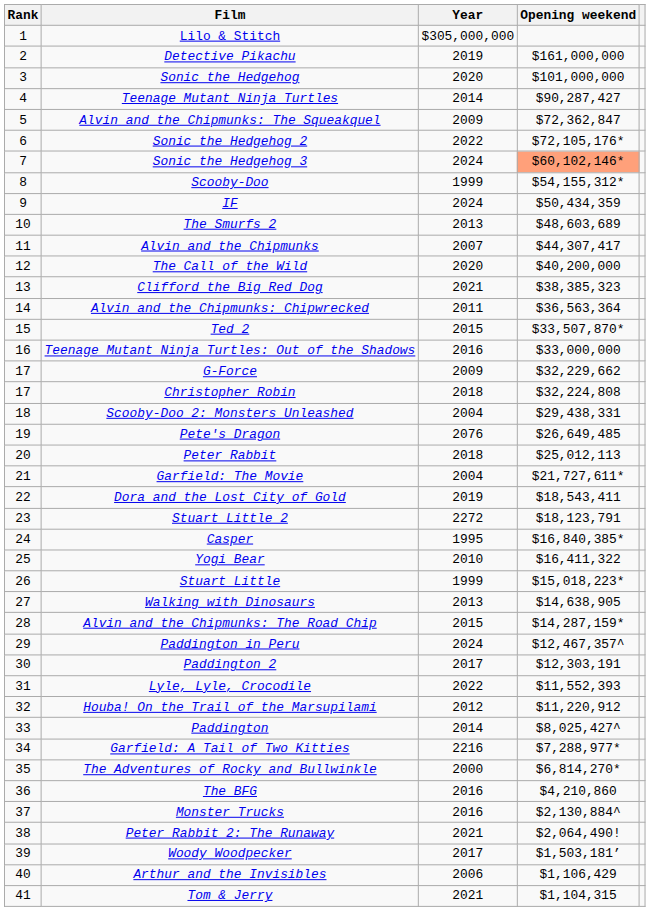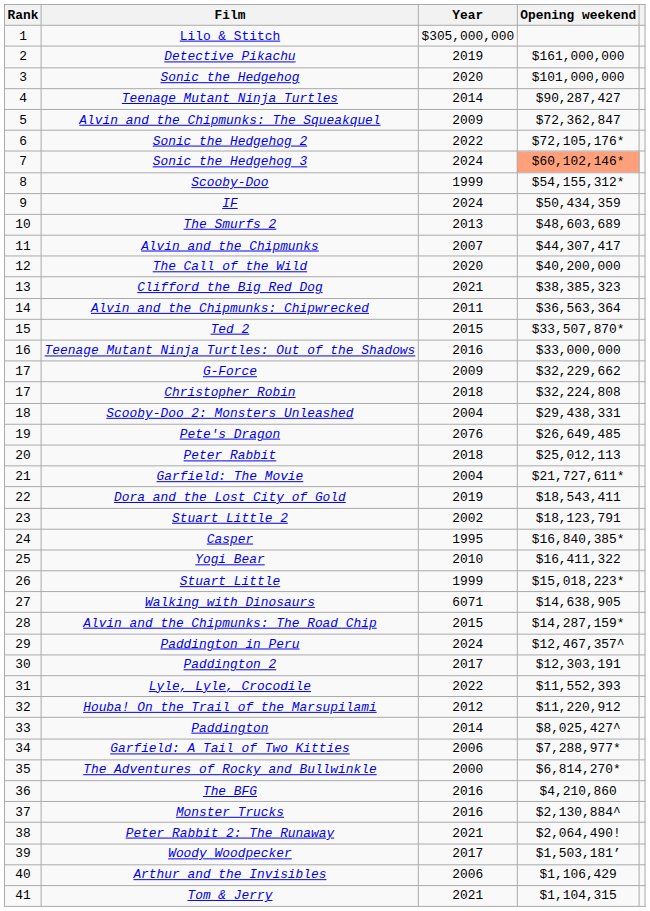 <table class="wikitable sortable" style="text-align:center">
 <tr>
 <th>Rank</th>
 <th>Film</th>
 <th>Year</th>
 <th>Opening weekend</th>
 <th class="unsortable"></th>
 </tr>
 <tr>
 <td>1</td>
 <td><a href='#'>Lilo & Stitch</a></td>
 <td>$305,000,000</td>
 <td></td>
 </tr>
 <tr>
 <td>2</td>
 <td><a href='#'><em>Detective Pikachu</em></a></td>
 <td>2019</td>
 <td>$161,000,000</td>
 <td></td>
 </tr>
 <tr>
 <td>3</td>
 <td><em><a href='#'>Sonic the Hedgehog</a></em></td>
 <td>2020</td>
 <td>$101,000,000</td>
 <td></td>
 </tr>
 <tr>
 <td>4</td>
 <td><em><a href='#'>Teenage Mutant Ninja Turtles</a></em></td>
 <td>2014</td>
 <td>$90,287,427</td>
 <td></td>
 </tr>
 <tr>
 <td>5</td>
 <td><em><a href='#'>Alvin and the Chipmunks: The Squeakquel</a></em></td>
 <td>2009</td>
 <td>$72,362,847</td>
 <td></td>
 </tr>
 <tr>
 <td>6</td>
 <td><a href='#'><em>Sonic the Hedgehog 2</em></a></td>
 <td>2022</td>
 <td>$72,105,176*</td>
 <td></td>
 </tr>
 <tr>
 <td>7</td>
 <td><a href='#'><em>Sonic the Hedgehog 3</em></a></td>
 <td>2024</td>
 <td style="background: lightsalmon;">$60,102,146*</td>
 <td></td>
 </tr>
 <tr>
 <td>8</td>
 <td><em><a href='#'>Scooby-Doo</a></em></td>
 <td>1999</td>
 <td>$54,155,312*</td>
 <td></td>
 </tr>
 <tr>
 <td>9</td>
 <td><em><a href='#'>IF</a></em></td>
 <td>2024</td>
 <td>$50,434,359</td>
 <td></td>
 </tr>
 <tr>
 <td>10</td>
 <td><em><a href='#'>The Smurfs 2</a></em></td>
 <td>2013</td>
 <td>$48,603,689</td>
 <td></td>
 </tr>
 <tr>
 <td>11</td>
 <td><em><a href='#'>Alvin and the Chipmunks</a></em></td>
 <td>2007</td>
 <td>$44,307,417</td>
 <td></td>
 </tr>
 <tr>
 <td>12</td>
 <td><em><a href='#'>The Call of the Wild</a></em></td>
 <td>2020</td>
 <td>$40,200,000</td>
 <td></td>
 </tr>
 <tr>
 <td>13</td>
 <td><em><a href='#'>Clifford the Big Red Dog</a></em></td>
 <td>2021</td>
 <td>$38,385,323</td>
 <td></td>
 </tr>
 <tr>
 <td>14</td>
 <td><em><a href='#'>Alvin and the Chipmunks: Chipwrecked</a></em></td>
 <td>2011</td>
 <td>$36,563,364</td>
 <td></td>
 </tr>
 <tr>
 <td>15</td>
 <td><em><a href='#'>Ted 2</a></em></td>
 <td>2015</td>
 <td>$33,507,870*</td>
 <td></td>
 </tr>
 <tr>
 <td>16</td>
 <td><em><a href='#'>Teenage Mutant Ninja Turtles: Out of the Shadows</a></em></td>
 <td>2016</td>
 <td>$33,000,000</td>
 <td></td>
 </tr>
 <tr>
 <td>17</td>
 <td><em><a href='#'>G-Force</a></em></td>
 <td>2009</td>
 <td>$32,229,662</td>
 <td></td>
 </tr>
 <tr>
 <td>17</td>
 <td><em><a href='#'>Christopher Robin</a></em></td>
 <td>2018</td>
 <td>$32,224,808</td>
 <td></td>
 </tr>
 <tr>
 <td>18</td>
 <td><em><a href='#'>Scooby-Doo 2: Monsters Unleashed</a></em></td>
 <td>2004</td>
 <td>$29,438,331</td>
 <td></td>
 </tr>
 <tr>
 <td>19</td>
 <td><em><a href='#'>Pete's Dragon</a></em></td>
 <td>2076</td>
 <td>$26,649,485</td>
 <td></td>
 </tr>
 <tr>
 <td>20</td>
 <td><em><a href='#'>Peter Rabbit</a></em></td>
 <td>2018</td>
 <td>$25,012,113</td>
 <td></td>
 </tr>
 <tr>
 <td>21</td>
 <td><em><a href='#'>Garfield: The Movie</a></em></td>
 <td>2004</td>
 <td>$21,727,611*</td>
 <td></td>
 </tr>
 <tr>
 <td>22</td>
 <td><em><a href='#'>Dora and the Lost City of Gold</a></em></td>
 <td>2019</td>
 <td>$18,543,411</td>
 <td></td>
 </tr>
 <tr>
 <td>23</td>
 <td><em><a href='#'>Stuart Little 2</a></em></td>
-<td>2272</td>
+<td>2002</td>
 <td>$18,123,791</td>
 <td></td>
 </tr>
 <tr>
 <td>24</td>
 <td><em><a href='#'>Casper</a></em></td>
 <td>1995</td>
 <td>$16,840,385*</td>
 <td></td>
 </tr>
 <tr>
 <td>25</td>
 <td><em><a href='#'>Yogi Bear</a></em></td>
 <td>2010</td>
 <td>$16,411,322</td>
 <td></td>
 </tr>
 <tr>
 <td>26</td>
 <td><em><a href='#'>Stuart Little</a></em></td>
 <td>1999</td>
 <td>$15,018,223*</td>
 <td></td>
 </tr>
 <tr>
 <td>27</td>
 <td><em><a href='#'>Walking with Dinosaurs</a></em></td>
-<td>2013</td>
+<td>6071</td>
 <td>$14,638,905</td>
 <td></td>
 </tr>
 <tr>
 <td>28</td>
 <td><em><a href='#'>Alvin and the Chipmunks: The Road Chip</a></em></td>
 <td>2015</td>
 <td>$14,287,159*</td>
 <td></td>
 </tr>
 <tr>
 <td>29</td>
 <td><em><a href='#'>Paddington in Peru</a></em></td>
 <td>2024</td>
 <td>$12,467,357^</td>
 <td></td>
 </tr>
 <tr>
 <td>30</td>
 <td><em><a href='#'>Paddington 2</a></em></td>
 <td>2017</td>
 <td>$12,303,191</td>
 <td></td>
 </tr>
 <tr>
 <td>31</td>
 <td><em><a href='#'>Lyle, Lyle, Crocodile</a></em></td>
 <td>2022</td>
 <td>$11,552,393</td>
 <td></td>
 </tr>
 <tr>
 <td>32</td>
 <td><em><a href='#'>Houba! On the Trail of the Marsupilami</a></em></td>
 <td>2012</td>
 <td>$11,220,912</td>
 <td></td>
 </tr>
 <tr>
 <td>33</td>
 <td><em><a href='#'>Paddington</a></em></td>
 <td>2014</td>
 <td>$8,025,427^</td>
 <td></td>
 </tr>
 <tr>
 <td>34</td>
 <td><em><a href='#'>Garfield: A Tail of Two Kitties</a></em></td>
-<td>2216</td>
+<td>2006</td>
 <td>$7,288,977*</td>
 <td></td>
 </tr>
 <tr>
 <td>35</td>
 <td><em><a href='#'>The Adventures of Rocky and Bullwinkle</a></em></td>
 <td>2000</td>
 <td>$6,814,270*</td>
 <td></td>
 </tr>
 <tr>
 <td>36</td>
 <td><em><a href='#'>The BFG</a></em></td>
 <td>2016</td>
 <td>$4,210,860</td>
 <td></td>
 </tr>
 <tr>
 <td>37</td>
 <td><em><a href='#'>Monster Trucks</a></em></td>
 <td>2016</td>
 <td>$2,130,884^</td>
 <td></td>
 </tr>
 <tr>
 <td>38</td>
 <td><em><a href='#'>Peter Rabbit 2: The Runaway</a></em></td>
 <td>2021</td>
 <td>$2,064,490!</td>
 <td></td>
 </tr>
 <tr>
 <td>39</td>
 <td><em><a href='#'>Woody Woodpecker</a></em></td>
 <td>2017</td>
 <td>$1,503,181’</td>
 <td></td>
 </tr>
 <tr>
 <td>40</td>
 <td><em><a href='#'>Arthur and the Invisibles</a></em></td>
 <td>2006</td>
 <td>$1,106,429</td>
 <td></td>
 </tr>
 <tr>
 <td>41</td>
 <td><em><a href='#'>Tom & Jerry</a></em></td>
 <td>2021</td>
 <td>$1,104,315</td>
 <td></td>
 </tr>
 </table>
